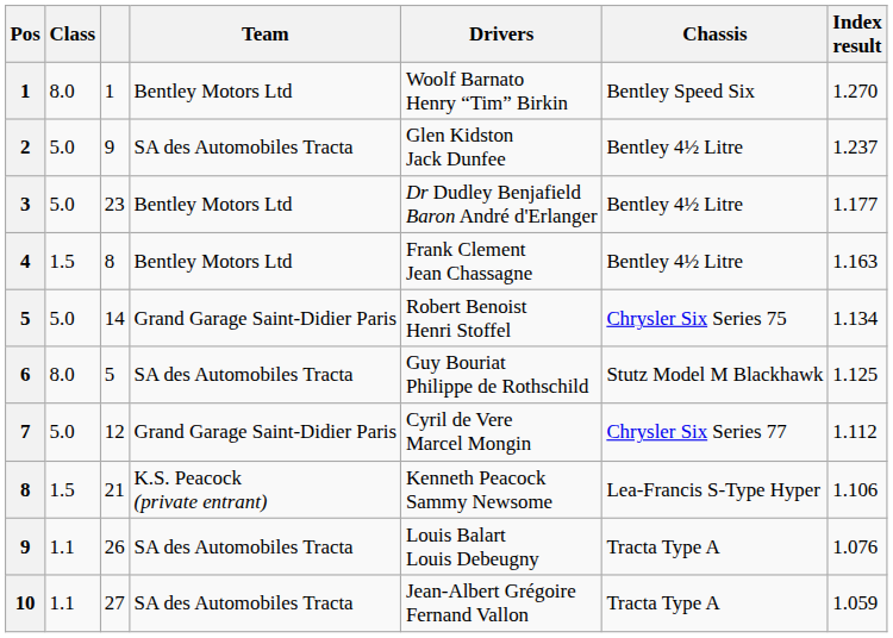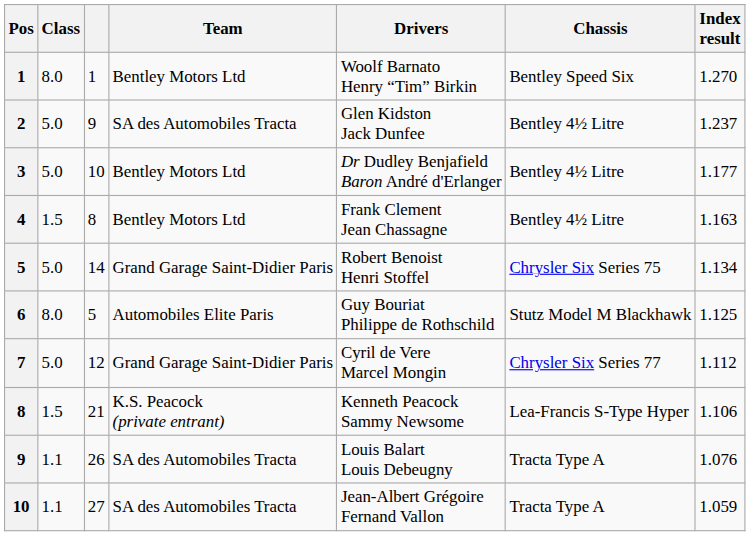 <table class="wikitable" style="font-size: 95%;">
 <tr>
 <th>Pos</th>
 <th>Class</th>
 <th></th>
 <th>Team</th>
 <th>Drivers</th>
 <th>Chassis</th>
 <th>Index<br>result</th>
 </tr>
 <tr>
 <th>1</th>
 <td>8.0</td>
 <td>1</td>
 <td> Bentley Motors Ltd</td>
 <td> Woolf Barnato<br> Henry “Tim” Birkin</td>
 <td>Bentley Speed Six</td>
 <td>1.270</td>
 </tr>
 <tr>
 <th>2</th>
 <td>5.0</td>
 <td>9</td>
 <td> SA des Automobiles Tracta</td>
 <td> Glen Kidston<br> Jack Dunfee</td>
 <td>Bentley 4½ Litre</td>
 <td>1.237</td>
 </tr>
 <tr>
 <th>3</th>
 <td>5.0</td>
-<td>23</td>
+<td>10</td>
 <td> Bentley Motors Ltd</td>
 <td> <em>Dr</em> Dudley Benjafield<br> <em>Baron</em> André d'Erlanger</td>
 <td>Bentley 4½ Litre</td>
 <td>1.177</td>
 </tr>
 <tr>
 <th>4</th>
 <td>1.5</td>
 <td>8</td>
 <td> Bentley Motors Ltd</td>
 <td> Frank Clement<br> Jean Chassagne</td>
 <td>Bentley 4½ Litre</td>
 <td>1.163</td>
 </tr>
 <tr>
 <th>5</th>
 <td>5.0</td>
 <td>14</td>
 <td> Grand Garage Saint-Didier Paris</td>
 <td> Robert Benoist<br> Henri Stoffel</td>
 <td><a href='#'>Chrysler Six</a> Series 75</td>
 <td>1.134</td>
 </tr>
 <tr>
 <th>6</th>
 <td>8.0</td>
 <td>5</td>
-<td> SA des Automobiles Tracta</td>
+<td> Automobiles Elite Paris</td>
 <td> Guy Bouriat<br> Philippe de Rothschild</td>
 <td>Stutz Model M Blackhawk</td>
 <td>1.125</td>
 </tr>
 <tr>
 <th>7</th>
 <td>5.0</td>
 <td>12</td>
 <td> Grand Garage Saint-Didier Paris</td>
 <td> Cyril de Vere<br> Marcel Mongin</td>
 <td><a href='#'>Chrysler Six</a> Series 77</td>
 <td>1.112</td>
 </tr>
 <tr>
 <th>8</th>
 <td>1.5</td>
 <td>21</td>
 <td> K.S. Peacock<br><em>(private entrant)</em></td>
 <td> Kenneth Peacock<br> Sammy Newsome</td>
 <td>Lea-Francis S-Type Hyper</td>
 <td>1.106</td>
 </tr>
 <tr>
 <th>9</th>
 <td>1.1</td>
 <td>26</td>
 <td> SA des Automobiles Tracta</td>
 <td> Louis Balart<br> Louis Debeugny</td>
 <td>Tracta Type A</td>
 <td>1.076</td>
 </tr>
 <tr>
 <th>10</th>
 <td>1.1</td>
 <td>27</td>
 <td> SA des Automobiles Tracta</td>
 <td> Jean-Albert Grégoire<br> Fernand Vallon</td>
 <td>Tracta Type A</td>
 <td>1.059</td>
 </tr>
 </table>
